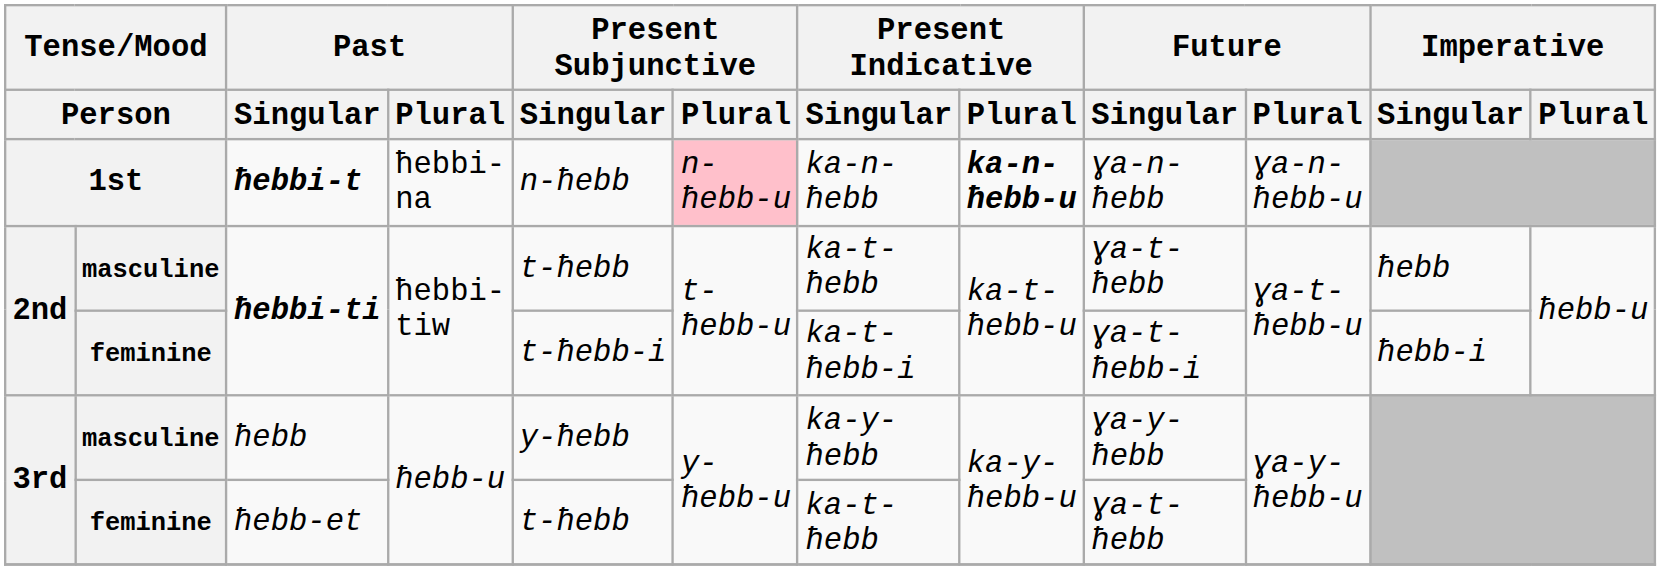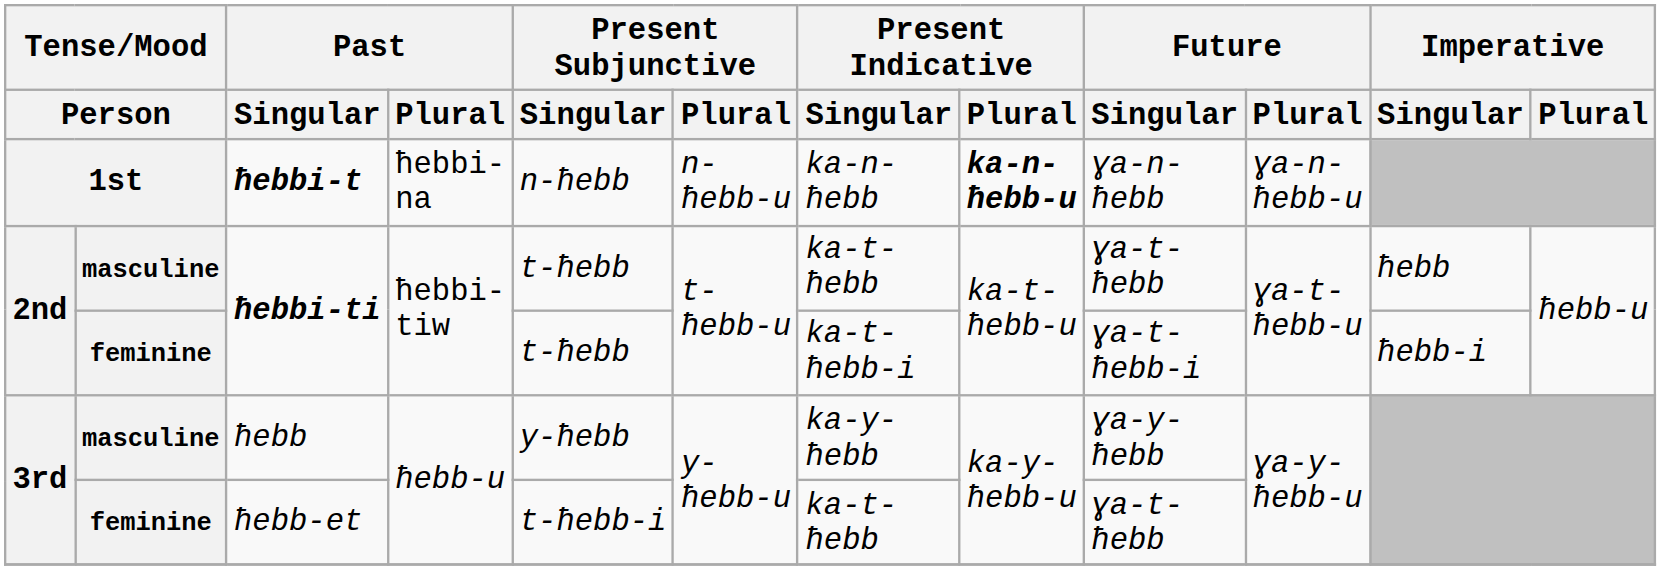 <table class="wikitable">
 <tr>
 <th colspan=2>Tense/Mood</th>
 <th colspan=2>Past</th>
 <th colspan=2>Present Subjunctive</th>
 <th colspan=2>Present Indicative</th>
 <th colspan=2>Future</th>
 <th colspan=2>Imperative</th>
 </tr>
 <tr>
 <th colspan=2>Person</th>
 <th>Singular</th>
 <th>Plural</th>
 <th>Singular</th>
 <th>Plural</th>
 <th>Singular</th>
 <th>Plural</th>
 <th>Singular</th>
 <th>Plural</th>
 <th>Singular</th>
 <th>Plural</th>
 </tr>
 <tr>
 <th colspan=2>1st</th>
 <td><strong><em>ħebbi<strong>-t<em></td>
 <td></em></strong>ħebbi</strong>-na</em></td>
 <td><em>n-ħebb</em></td>
-<td style="background: pink;"><em>n-ħebb-u</em></td>
+<td><em>n-ħebb-u</em></td>
 <td><em>ka-n-ħebb</em></td>
 <td><strong><em>ka-n-ħebb-u</em></strong></td>
 <td><em>ɣa-n-ħebb</em></td>
 <td><em>ɣa-n-ħebb-u</em></td>
 <td colspan=2 style=background:silver></td>
 </tr>
 <tr>
 <th rowspan=2>2nd</th>
 <th><small>masculine</small></th>
 <td rowspan=2><strong><em>ħebbi<strong>-ti<em></td>
 <td rowspan=2></em></strong>ħebbi</strong>-tiw</em></td>
 <td><em>t-ħebb</em></td>
 <td rowspan=2><em>t-ħebb-u</em></td>
 <td><em>ka-t-ħebb</em></td>
 <td rowspan=2><em>ka-t-ħebb-u</em></td>
 <td><em>ɣa-t-ħebb</em></td>
 <td rowspan=2><em>ɣa-t-ħebb-u</em></td>
 <td><em>ħebb</em></td>
 <td rowspan=2><em>ħebb-u</em></td>
 </tr>
 <tr>
 <th><small>feminine</small></th>
-<td><em>t-ħebb-i</em></td>
+<td><em>t-ħebb</em></td>
 <td><em>ka-t-ħebb-i</em></td>
 <td><em>ɣa-t-ħebb-i</em></td>
 <td><em>ħebb-i</em></td>
 </tr>
 <tr>
 <th rowspan=2>3rd</th>
 <th><small>masculine</small></th>
 <td><em>ħebb</em></td>
 <td rowspan=2><em>ħebb-u</em></td>
 <td><em>y-ħebb</em></td>
 <td rowspan=2><em>y-ħebb-u</em></td>
 <td><em>ka-y-ħebb</em></td>
 <td rowspan=2><em>ka-y-ħebb-u</em></td>
 <td><em>ɣa-y-ħebb</em></td>
 <td rowspan=2><em>ɣa-y-ħebb-u</em></td>
 <td rowspan=2 colspan=2 style=background:silver></td>
 </tr>
 <tr>
 <th><small>feminine</small></th>
 <td><em>ħebb-et</em></td>
-<td><em>t-ħebb</em></td>
+<td><em>t-ħebb-i</em></td>
 <td><em>ka-t-ħebb</em></td>
 <td><em>ɣa-t-ħebb</em></td>
 </tr>
 <tr>
 </tr>
 </table>
